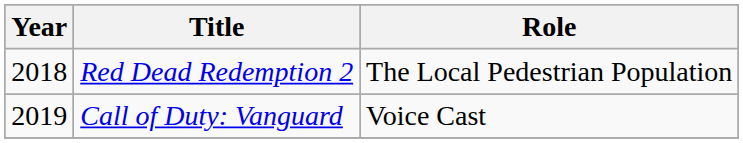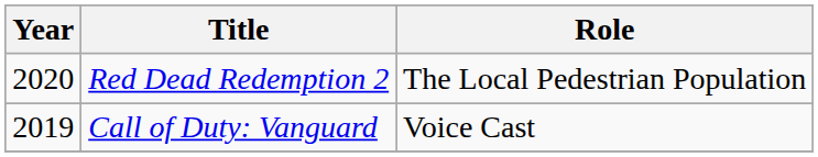 <table class="wikitable sortable">
 <tr>
 <th>Year</th>
 <th>Title</th>
 <th>Role</th>
 </tr>
 <tr>
-<td>2018</td>
+<td>2020</td>
 <td><em><a href='#'>Red Dead Redemption 2</a></em></td>
 <td>The Local Pedestrian Population</td>
 </tr>
 <tr>
 <td>2019</td>
 <td><em><a href='#'>Call of Duty: Vanguard</a></em></td>
 <td>Voice Cast</td>
 </tr>
 <tr>
 </tr>
 </table>
